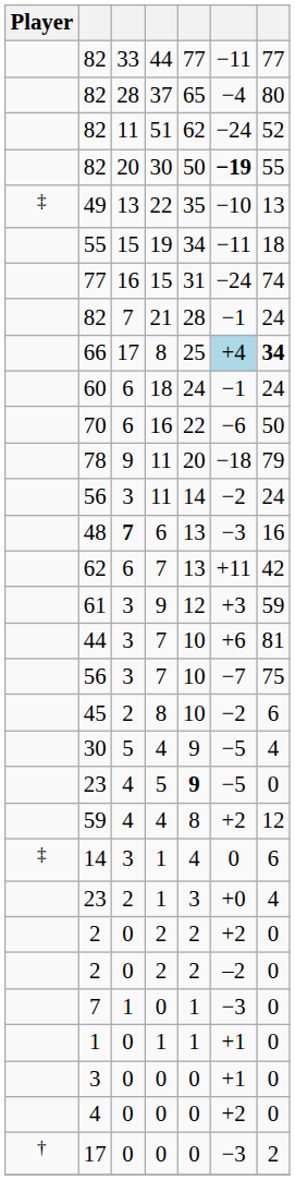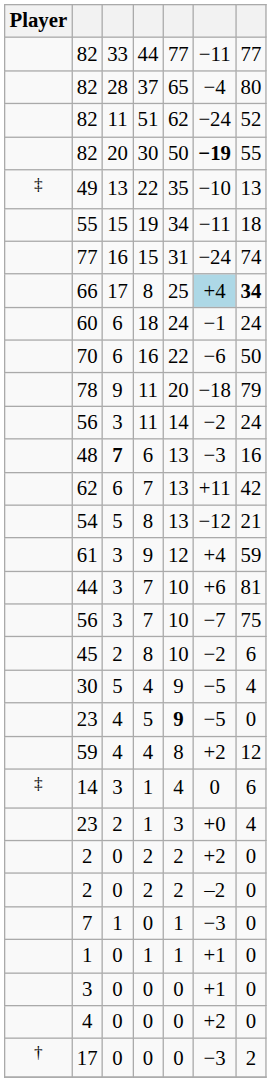 <table class="wikitable sortable" style="text-align:center;">
 <tr>
 <th>Player</th>
 <th></th>
 <th></th>
 <th></th>
 <th></th>
 <th data-sort-type="number"></th>
 <th></th>
 </tr>
 <tr>
 <td></td>
 <td>82</td>
 <td>33</td>
 <td>44</td>
 <td>77</td>
 <td>−11</td>
 <td>77</td>
 </tr>
 <tr>
 <td></td>
 <td>82</td>
 <td>28</td>
 <td>37</td>
 <td>65</td>
 <td>−4</td>
 <td>80</td>
 </tr>
 <tr>
 <td></td>
 <td>82</td>
 <td>11</td>
 <td>51</td>
 <td>62</td>
 <td>−24</td>
 <td>52</td>
 </tr>
 <tr>
 <td></td>
 <td>82</td>
 <td>20</td>
 <td>30</td>
 <td>50</td>
 <td><strong>−19</strong></td>
 <td>55</td>
 </tr>
 <tr>
 <td><sup>‡</sup></td>
 <td>49</td>
 <td>13</td>
 <td>22</td>
 <td>35</td>
 <td>−10</td>
 <td>13</td>
 </tr>
 <tr>
 <td></td>
 <td>55</td>
 <td>15</td>
 <td>19</td>
 <td>34</td>
 <td>−11</td>
 <td>18</td>
 </tr>
 <tr>
 <td></td>
 <td>77</td>
 <td>16</td>
 <td>15</td>
 <td>31</td>
 <td>−24</td>
 <td>74</td>
 </tr>
 <tr>
 <td></td>
-<td>82</td>
-<td>7</td>
-<td>21</td>
-<td>28</td>
-<td>−1</td>
-<td>24</td>
-</tr>
-<tr>
-<td></td>
 <td>66</td>
 <td>17</td>
 <td>8</td>
 <td>25</td>
 <td style="background: lightblue;">+4</td>
 <td><strong>34</strong></td>
 </tr>
 <tr>
 <td></td>
 <td>60</td>
 <td>6</td>
 <td>18</td>
 <td>24</td>
 <td>−1</td>
 <td>24</td>
 </tr>
 <tr>
 <td></td>
 <td>70</td>
 <td>6</td>
 <td>16</td>
 <td>22</td>
 <td>−6</td>
 <td>50</td>
 </tr>
 <tr>
 <td></td>
 <td>78</td>
 <td>9</td>
 <td>11</td>
 <td>20</td>
 <td>−18</td>
 <td>79</td>
 </tr>
 <tr>
 <td></td>
 <td>56</td>
 <td>3</td>
 <td>11</td>
 <td>14</td>
 <td>−2</td>
 <td>24</td>
 </tr>
 <tr>
 <td></td>
 <td>48</td>
 <td><strong>7</strong></td>
 <td>6</td>
 <td>13</td>
 <td>−3</td>
 <td>16</td>
 </tr>
 <tr>
 <td></td>
 <td>62</td>
 <td>6</td>
 <td>7</td>
 <td>13</td>
 <td>+11</td>
 <td>42</td>
 </tr>
 <tr>
 <td></td>
+<td>54</td>
+<td>5</td>
+<td>8</td>
+<td>13</td>
+<td>−12</td>
+<td>21</td>
+</tr>
+<tr>
+<td></td>
 <td>61</td>
 <td>3</td>
 <td>9</td>
 <td>12</td>
-<td>+3</td>
+<td>+4</td>
 <td>59</td>
 </tr>
 <tr>
 <td></td>
 <td>44</td>
 <td>3</td>
 <td>7</td>
 <td>10</td>
 <td>+6</td>
 <td>81</td>
 </tr>
 <tr>
 <td></td>
 <td>56</td>
 <td>3</td>
 <td>7</td>
 <td>10</td>
 <td>−7</td>
 <td>75</td>
 </tr>
 <tr>
 <td></td>
 <td>45</td>
 <td>2</td>
 <td>8</td>
 <td>10</td>
 <td>−2</td>
 <td>6</td>
 </tr>
 <tr>
 <td></td>
 <td>30</td>
 <td>5</td>
 <td>4</td>
 <td>9</td>
 <td>−5</td>
 <td>4</td>
 </tr>
 <tr>
 <td></td>
 <td>23</td>
 <td>4</td>
 <td>5</td>
 <td><strong>9</strong></td>
 <td>−5</td>
 <td>0</td>
 </tr>
 <tr>
 <td></td>
 <td>59</td>
 <td>4</td>
 <td>4</td>
 <td>8</td>
 <td>+2</td>
 <td>12</td>
 </tr>
 <tr>
 <td><sup>‡</sup></td>
 <td>14</td>
 <td>3</td>
 <td>1</td>
 <td>4</td>
 <td>0</td>
 <td>6</td>
 </tr>
 <tr>
 <td></td>
 <td>23</td>
 <td>2</td>
 <td>1</td>
 <td>3</td>
 <td>+0</td>
 <td>4</td>
 </tr>
 <tr>
 <td></td>
 <td>2</td>
 <td>0</td>
 <td>2</td>
 <td>2</td>
 <td>+2</td>
 <td>0</td>
 </tr>
 <tr>
 <td></td>
 <td>2</td>
 <td>0</td>
 <td>2</td>
 <td>2</td>
 <td>–2</td>
 <td>0</td>
 </tr>
 <tr>
 <td></td>
 <td>7</td>
 <td>1</td>
 <td>0</td>
 <td>1</td>
 <td>−3</td>
 <td>0</td>
 </tr>
 <tr>
 <td></td>
 <td>1</td>
 <td>0</td>
 <td>1</td>
 <td>1</td>
 <td>+1</td>
 <td>0</td>
 </tr>
 <tr>
 <td></td>
 <td>3</td>
 <td>0</td>
 <td>0</td>
 <td>0</td>
 <td>+1</td>
 <td>0</td>
 </tr>
 <tr>
 <td></td>
 <td>4</td>
 <td>0</td>
 <td>0</td>
 <td>0</td>
 <td>+2</td>
 <td>0</td>
 </tr>
 <tr>
 <td><sup>†</sup></td>
 <td>17</td>
 <td>0</td>
 <td>0</td>
 <td>0</td>
 <td>−3</td>
 <td>2</td>
 </tr>
 <tr>
 </tr>
 </table>
